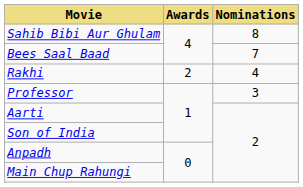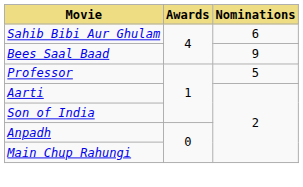 <table class="wikitable sortable" style="text-align:center">
 <tr>
 <th style="background:#EEDD82;">Movie</th>
 <th style="background:#EEDD82;">Awards</th>
 <th style="background:#EEDD82;">Nominations</th>
 </tr>
 <tr>
 <td align="left"><em><a href='#'>Sahib Bibi Aur Ghulam</a></em></td>
 <td rowspan="2">4</td>
-<td>8</td>
+<td>6</td>
 </tr>
 <tr>
 <td align="left"><em><a href='#'>Bees Saal Baad</a></em></td>
-<td>7</td>
-</tr>
-<tr>
-<td align="left"><em><a href='#'>Rakhi</a></em></td>
-<td>2</td>
-<td>4</td>
+<td>9</td>
 </tr>
 <tr>
 <td align="left"><em><a href='#'>Professor</a></em></td>
 <td rowspan=3>1</td>
-<td>3</td>
+<td>5</td>
 </tr>
 <tr>
 <td align="left"><em><a href='#'>Aarti</a></em></td>
 <td rowspan=4>2</td>
 </tr>
 <tr>
 <td align="left"><em><a href='#'>Son of India</a></em></td>
 </tr>
 <tr>
 <td align="left"><em><a href='#'>Anpadh</a></em></td>
 <td rowspan=2>0</td>
 </tr>
 <tr>
 <td align="left"><em><a href='#'>Main Chup Rahungi</a></em></td>
 </tr>
 </table>
